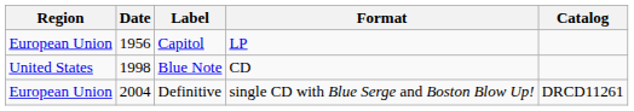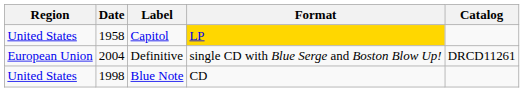 <table class="wikitable">
 <tr>
 <th>Region</th>
 <th>Date</th>
 <th>Label</th>
 <th>Format</th>
 <th>Catalog</th>
 </tr>
 <tr>
-<td><a href='#'>European Union</a></td>
-<td>1956</td>
+<td><a href='#'>United States</a></td>
+<td>1958</td>
 <td><a href='#'>Capitol</a></td>
-<td><a href='#'>LP</a></td>
-<td></td>
-</tr>
-<tr>
-<td><a href='#'>United States</a></td>
-<td>1998</td>
-<td><a href='#'>Blue Note</a></td>
-<td>CD</td>
+<td style="background: gold;"><a href='#'>LP</a></td>
 <td></td>
 </tr>
 <tr>
 <td><a href='#'>European Union</a></td>
 <td>2004</td>
 <td>Definitive</td>
 <td>single CD with <em>Blue Serge</em> and <em>Boston Blow Up!</em></td>
 <td>DRCD11261</td>
 </tr>
+<tr>
+<td><a href='#'>United States</a></td>
+<td>1998</td>
+<td><a href='#'>Blue Note</a></td>
+<td>CD</td>
+<td></td>
+</tr>
 </table>
